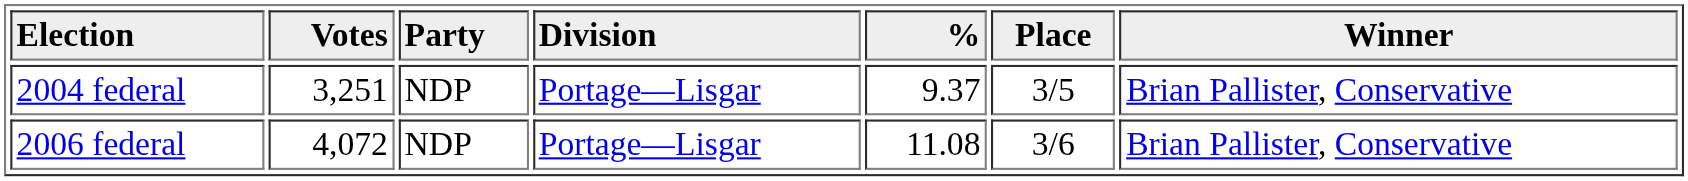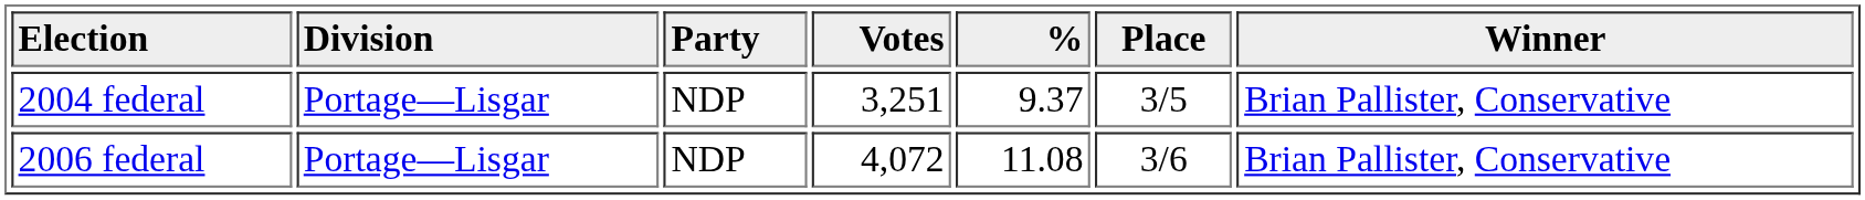 <table style="width:800px;" border="1" cellspacing="2" cellpadding="2">
 <tr style="background:#eee;">
 <th style="text-align:left;">Election</th>
+<th style="text-align:left;">Division</th>
+<th style="text-align:left;">Party</th>
 <th style="text-align:right;">Votes</th>
-<th style="text-align:left;">Party</th>
-<th style="text-align:left;">Division</th>
 <th style="text-align:right;">%</th>
 <th style="text-align:center;">Place</th>
 <th style="text-align:center;">Winner</th>
 </tr>
 <tr>
 <td style="text-align:left;"><a href='#'>2004 federal</a></td>
+<td style="text-align:left;"><a href='#'>Portage—Lisgar</a></td>
+<td style="text-align:left;">NDP</td>
 <td style="text-align:right;">3,251</td>
-<td style="text-align:left;">NDP</td>
-<td style="text-align:left;"><a href='#'>Portage—Lisgar</a></td>
 <td style="text-align:right;">9.37</td>
 <td style="text-align:center;">3/5</td>
 <td style="text-align:left;"><a href='#'>Brian Pallister</a>, <a href='#'>Conservative</a></td>
 </tr>
 <tr>
 <td style="text-align:left;"><a href='#'>2006 federal</a></td>
+<td style="text-align:left;"><a href='#'>Portage—Lisgar</a></td>
+<td style="text-align:left;">NDP</td>
 <td style="text-align:right;">4,072</td>
-<td style="text-align:left;">NDP</td>
-<td style="text-align:left;"><a href='#'>Portage—Lisgar</a></td>
 <td style="text-align:right;">11.08</td>
 <td style="text-align:center;">3/6</td>
 <td style="text-align:left;"><a href='#'>Brian Pallister</a>, <a href='#'>Conservative</a></td>
 </tr>
 </table>
